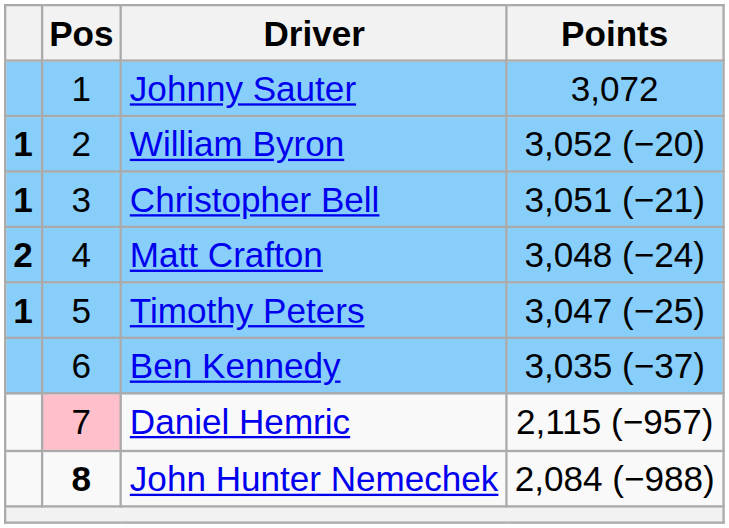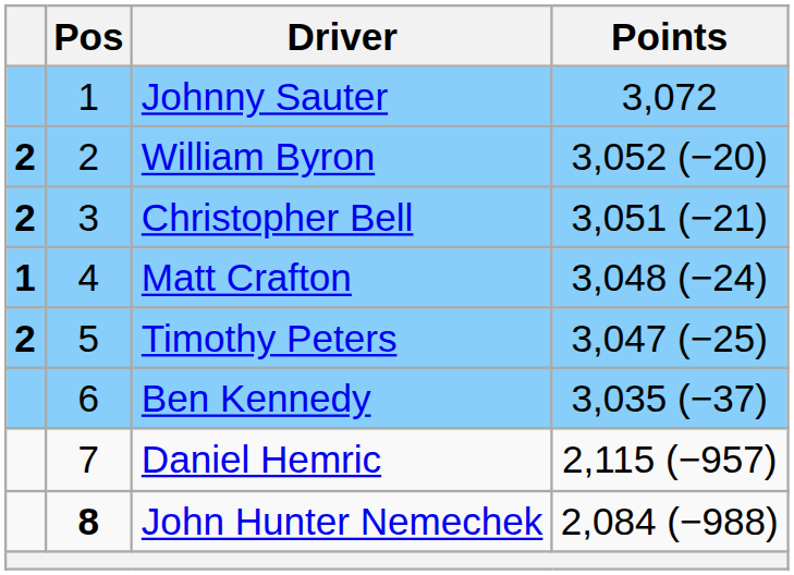 <table class="wikitable" style="font-size: 95%;">
 <tr>
 <th></th>
 <th>Pos</th>
 <th>Driver</th>
 <th>Points</th>
 </tr>
 <tr style="background:#87CEFA;">
 <td align="left"></td>
 <td style="text-align:center;">1</td>
 <td><a href='#'>Johnny Sauter</a></td>
 <td style="text-align:center;">3,072</td>
 </tr>
 <tr style="background:#87CEFA;">
-<td align="left"> <strong>1</strong></td>
+<td align="left"> <strong>2</strong></td>
 <td style="text-align:center;">2</td>
 <td><a href='#'>William Byron</a></td>
 <td style="text-align:center;">3,052 (−20)</td>
 </tr>
 <tr style="background:#87CEFA;">
-<td align="left"> <strong>1</strong></td>
+<td align="left"> <strong>2</strong></td>
 <td style="text-align:center;">3</td>
 <td><a href='#'>Christopher Bell</a></td>
 <td style="text-align:center;">3,051 (−21)</td>
 </tr>
 <tr style="background:#87CEFA;">
-<td align="left"> <strong>2</strong></td>
+<td align="left"> <strong>1</strong></td>
 <td style="text-align:center;">4</td>
 <td><a href='#'>Matt Crafton</a></td>
 <td style="text-align:center;">3,048 (−24)</td>
 </tr>
 <tr style="background:#87CEFA;">
-<td align="left"> <strong>1</strong></td>
+<td align="left"> <strong>2</strong></td>
 <td style="text-align:center;">5</td>
 <td><a href='#'>Timothy Peters</a></td>
 <td style="text-align:center;">3,047 (−25)</td>
 </tr>
 <tr style="background:#87CEFA;">
 <td align="left"></td>
 <td style="text-align:center;">6</td>
 <td><a href='#'>Ben Kennedy</a></td>
 <td style="text-align:center;">3,035 (−37)</td>
 </tr>
 <tr>
 <td align="left"></td>
-<td style="background: pink; text-align:center;">7</td>
+<td style="text-align:center;">7</td>
 <td><a href='#'>Daniel Hemric</a></td>
 <td style="text-align:center;">2,115 (−957)</td>
 </tr>
 <tr>
 <td align="left"></td>
 <td style="text-align:center;"><strong>8</strong></td>
 <td><a href='#'>John Hunter Nemechek</a></td>
 <td style="text-align:center;">2,084 (−988)</td>
 </tr>
 <tr class="sortbottom">
 <th colspan="9"></th>
 </tr>
 </table>
